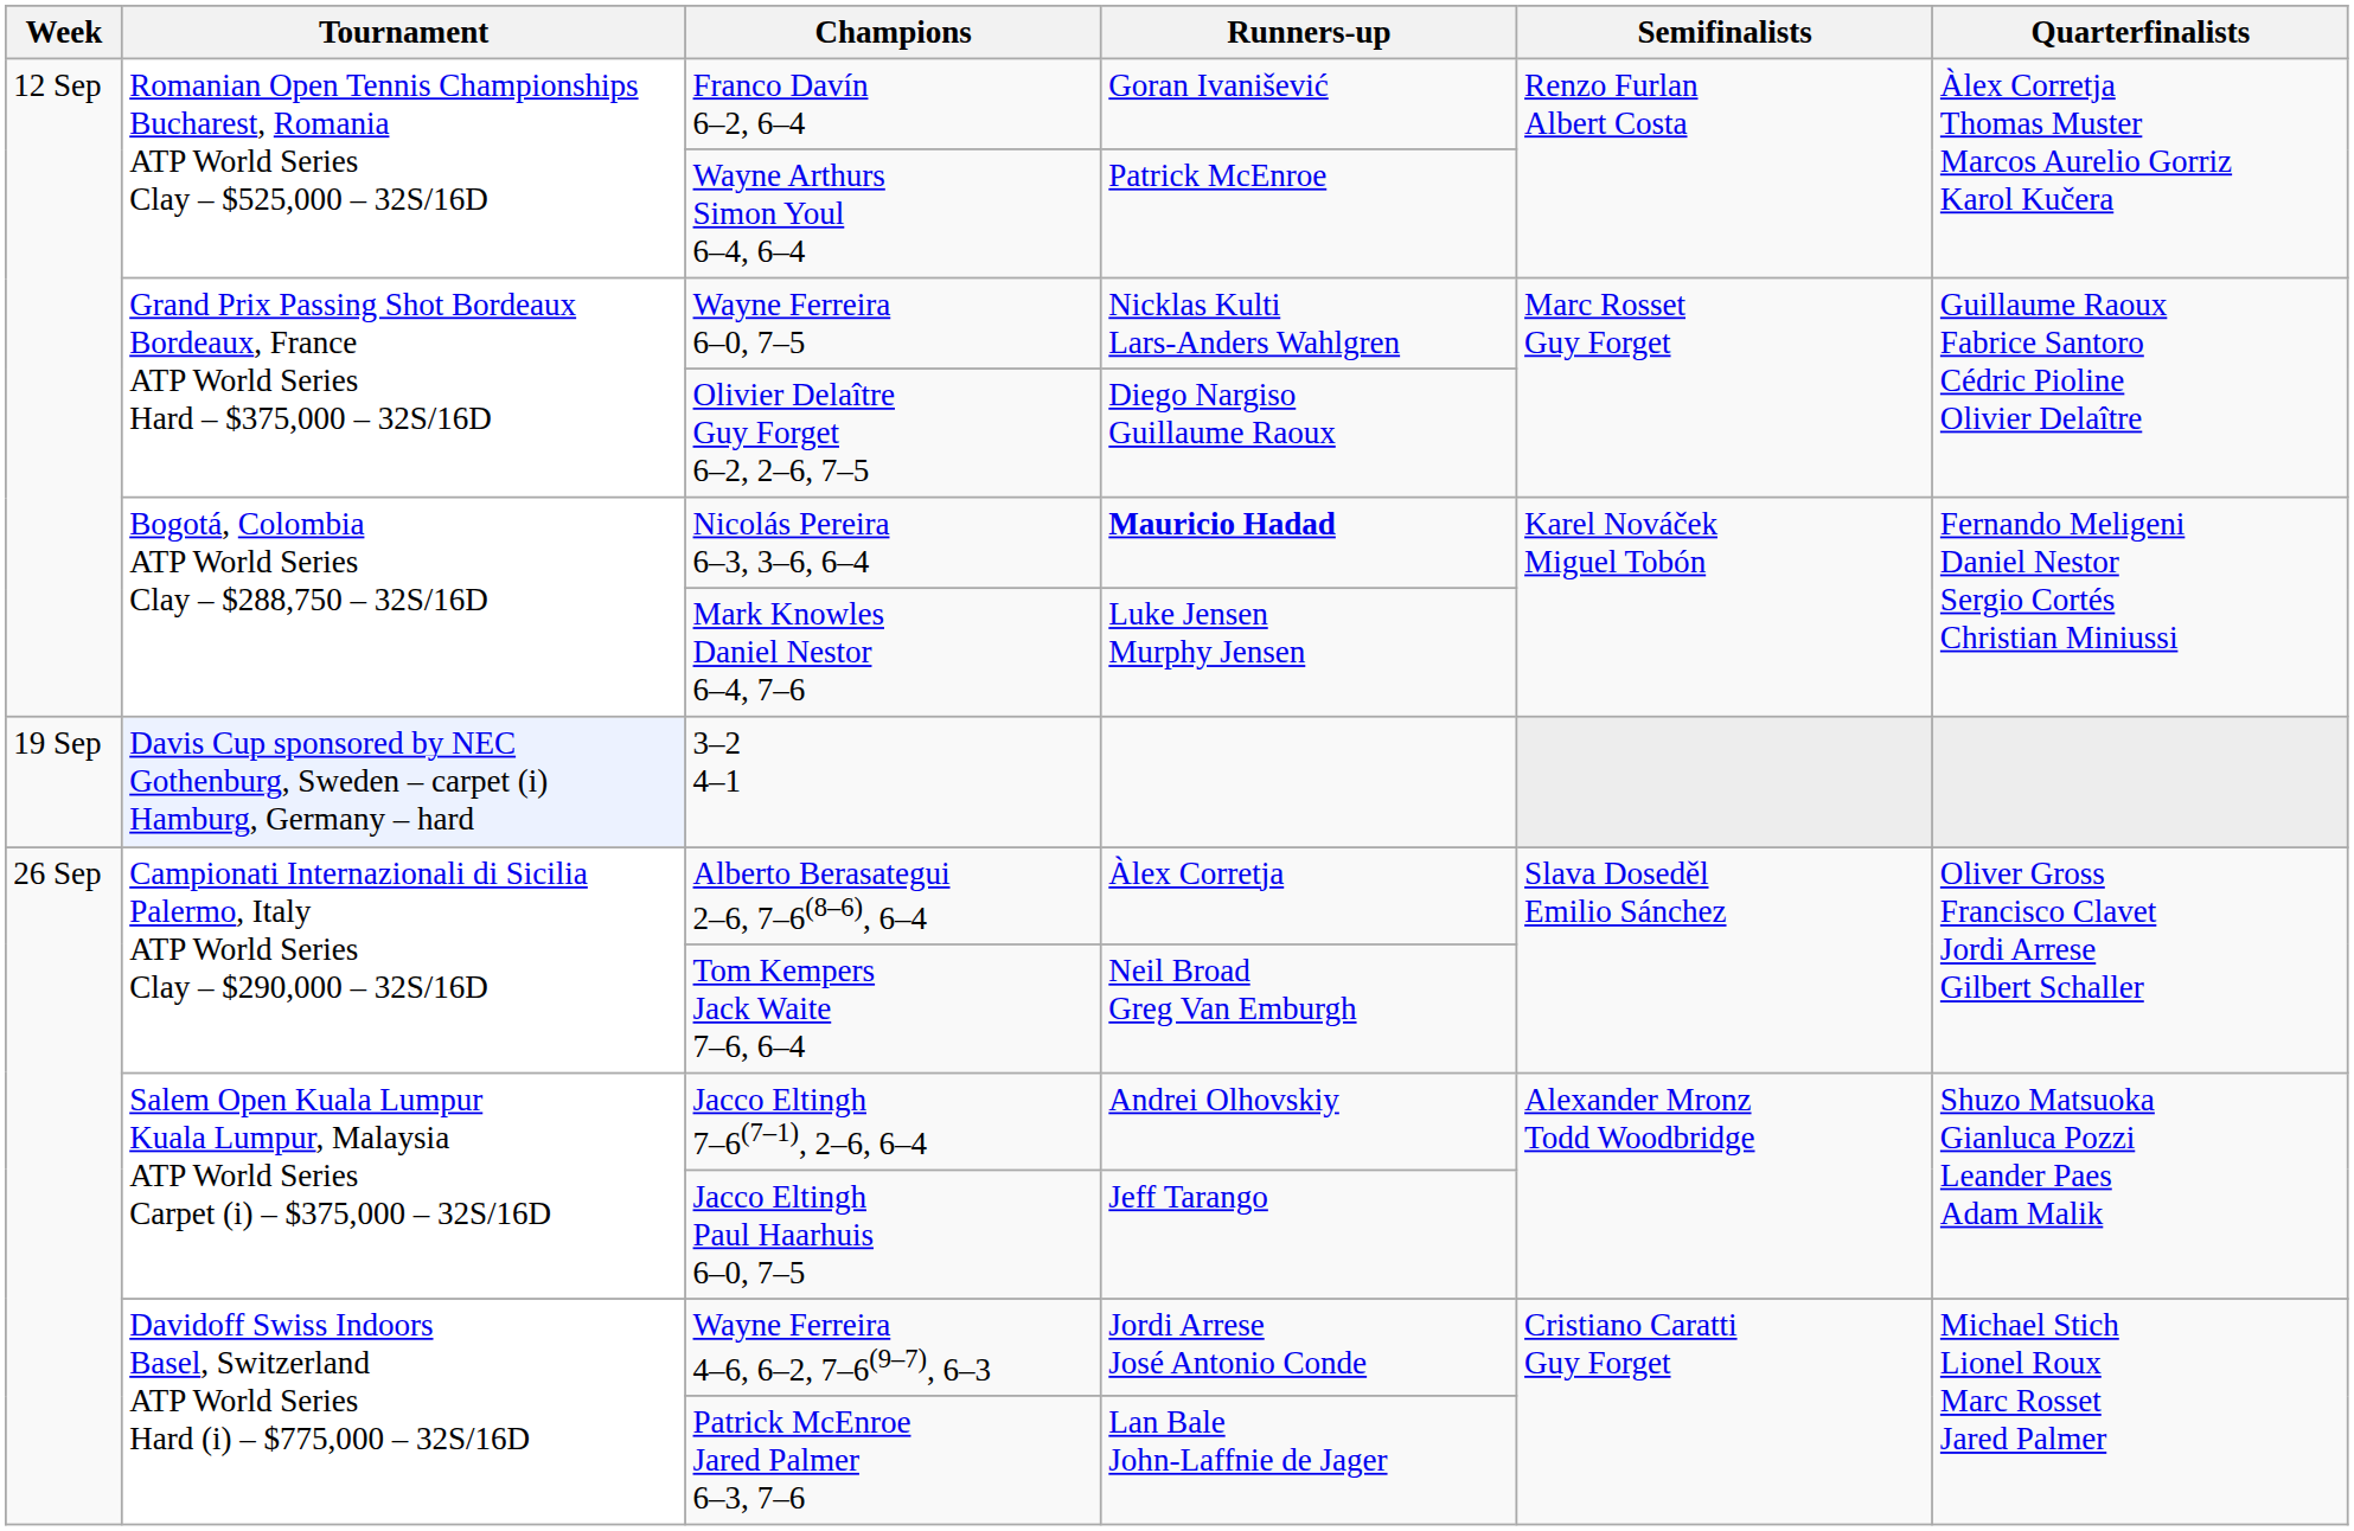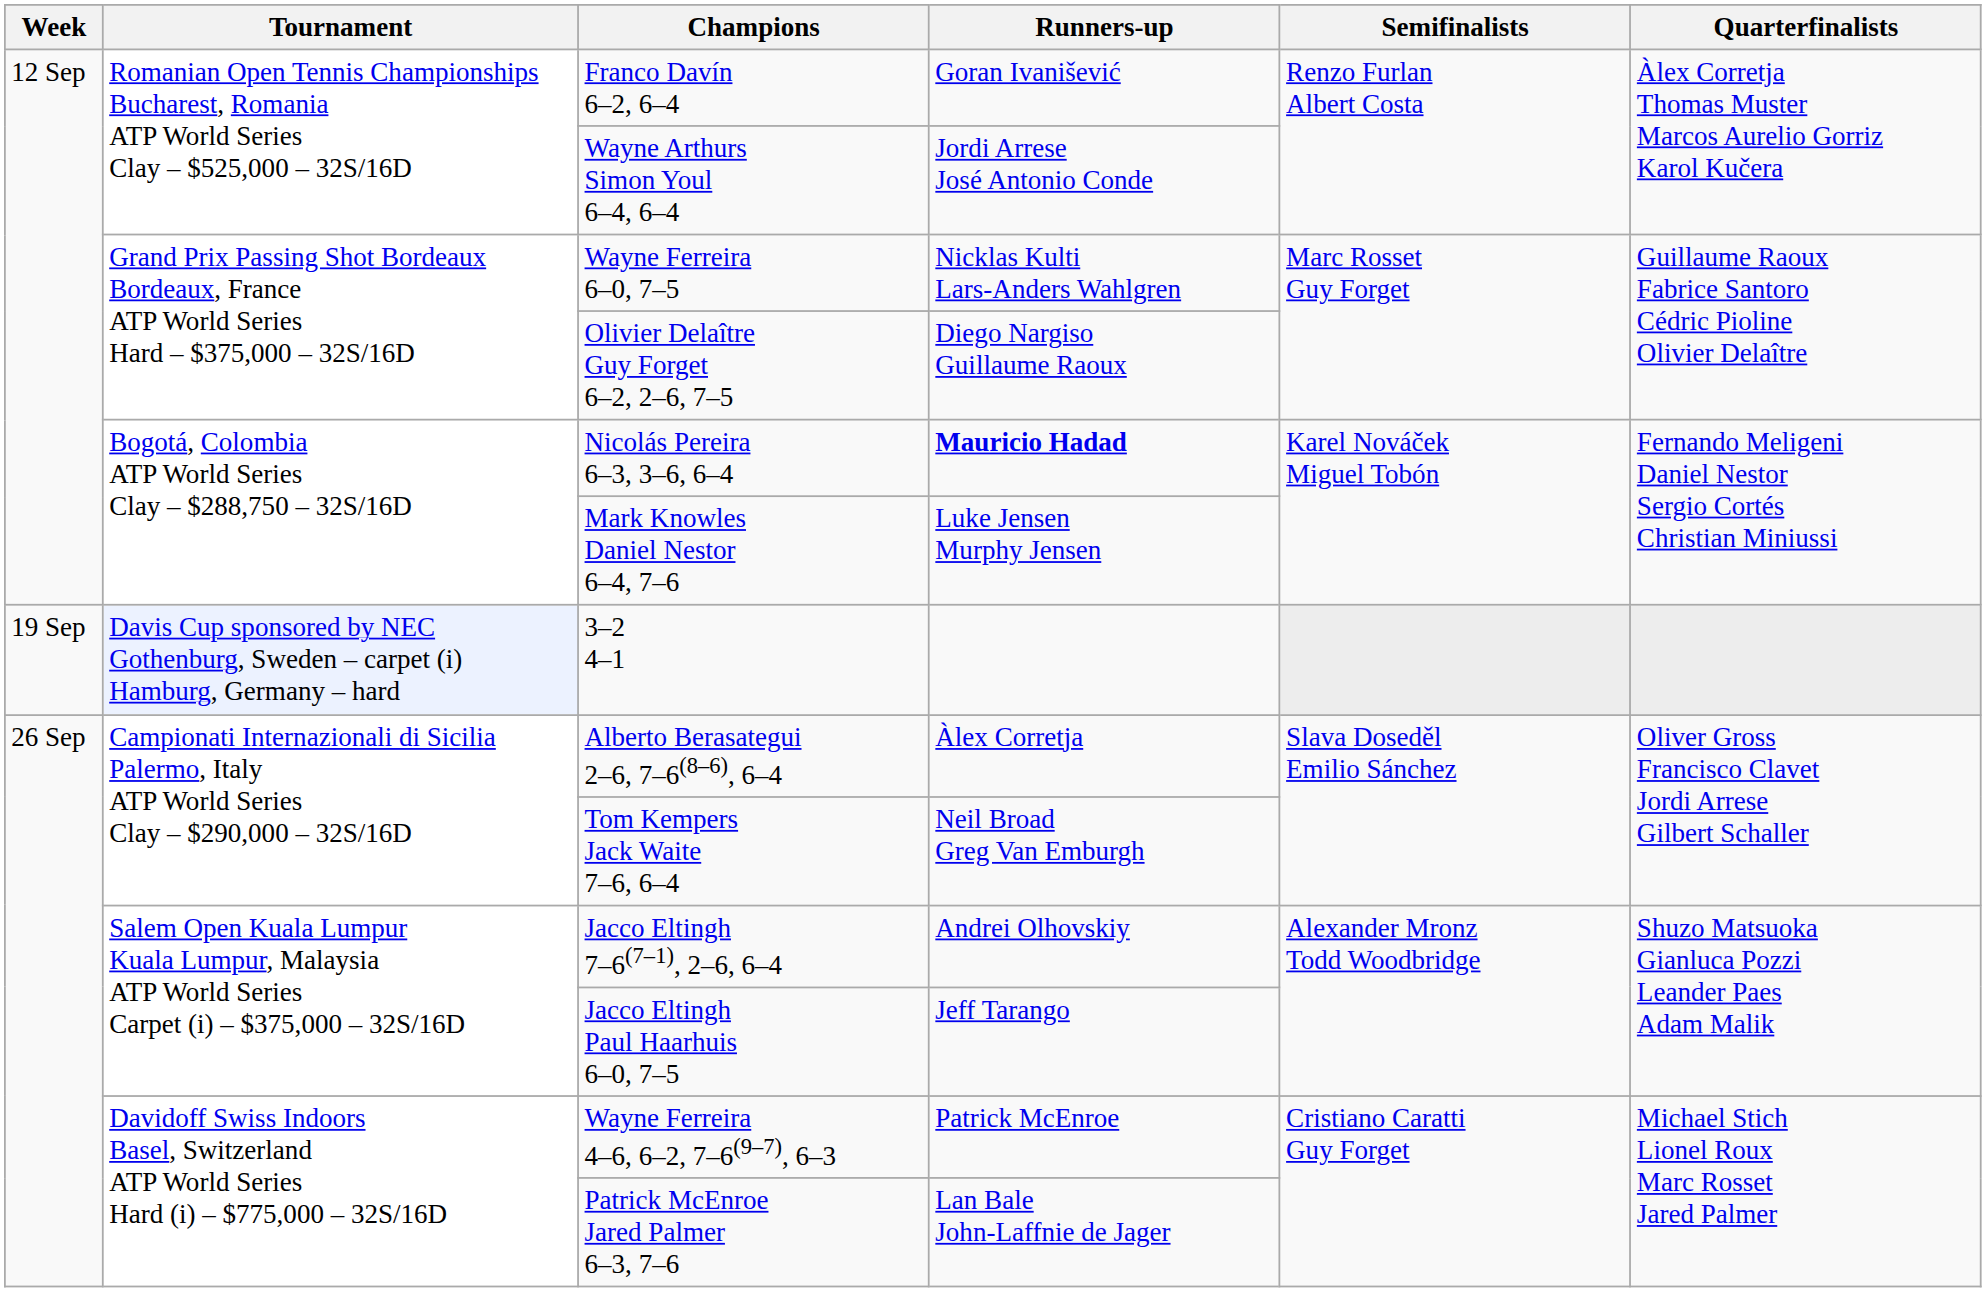 <table class=wikitable style=font-size:95%>
 <tr>
 <th style="width:48px;">Week</th>
 <th style="width:260px;">Tournament</th>
 <th style="width:190px;">Champions</th>
 <th style="width:190px;">Runners-up</th>
 <th style="width:190px;">Semifinalists</th>
 <th style="width:190px;">Quarterfinalists</th>
 </tr>
 <tr valign=top>
 <td rowspan=6>12 Sep</td>
 <td style="background:#FFF;" rowspan=2><a href='#'>Romanian Open Tennis Championships</a><br> <a href='#'>Bucharest</a>, <a href='#'>Romania</a><br>ATP World Series<br>Clay – $525,000 – 32S/16D</td>
 <td> <a href='#'>Franco Davín</a><br> 6–2, 6–4</td>
 <td> <a href='#'>Goran Ivanišević</a></td>
 <td rowspan=2> <a href='#'>Renzo Furlan</a><br> <a href='#'>Albert Costa</a></td>
 <td rowspan=2> <a href='#'>Àlex Corretja</a><br> <a href='#'>Thomas Muster</a><br> <a href='#'>Marcos Aurelio Gorriz</a><br> <a href='#'>Karol Kučera</a></td>
 </tr>
 <tr valign=top>
 <td> <a href='#'>Wayne Arthurs</a><br> <a href='#'>Simon Youl</a><br> 6–4, 6–4</td>
-<td> <a href='#'>Patrick McEnroe</a></td>
+<td> <a href='#'>Jordi Arrese</a><br> <a href='#'>José Antonio Conde</a></td>
 </tr>
 <tr valign=top>
 <td style="background:#FFF;" rowspan=2><a href='#'>Grand Prix Passing Shot Bordeaux</a><br> <a href='#'>Bordeaux</a>, France<br>ATP World Series<br>Hard – $375,000 – 32S/16D</td>
 <td> <a href='#'>Wayne Ferreira</a><br> 6–0, 7–5</td>
 <td> <a href='#'>Nicklas Kulti</a><br> <a href='#'>Lars-Anders Wahlgren</a></td>
 <td rowspan=2> <a href='#'>Marc Rosset</a><br> <a href='#'>Guy Forget</a></td>
 <td rowspan=2> <a href='#'>Guillaume Raoux</a><br> <a href='#'>Fabrice Santoro</a><br> <a href='#'>Cédric Pioline</a><br> <a href='#'>Olivier Delaître</a></td>
 </tr>
 <tr valign=top>
 <td> <a href='#'>Olivier Delaître</a><br> <a href='#'>Guy Forget</a><br> 6–2, 2–6, 7–5</td>
 <td> <a href='#'>Diego Nargiso</a><br> <a href='#'>Guillaume Raoux</a></td>
 </tr>
 <tr valign=top>
 <td style="background:#FFF;" rowspan=2><a href='#'>Bogotá</a>, <a href='#'>Colombia</a><br>ATP World Series<br>Clay – $288,750 – 32S/16D</td>
 <td> <a href='#'>Nicolás Pereira</a><br> 6–3, 3–6, 6–4</td>
 <td><strong> <a href='#'>Mauricio Hadad</a></strong></td>
 <td rowspan=2> <a href='#'>Karel Nováček</a><br> <a href='#'>Miguel Tobón</a></td>
 <td rowspan=2> <a href='#'>Fernando Meligeni</a><br> <a href='#'>Daniel Nestor</a><br> <a href='#'>Sergio Cortés</a><br> <a href='#'>Christian Miniussi</a></td>
 </tr>
 <tr valign=top>
 <td> <a href='#'>Mark Knowles</a><br> <a href='#'>Daniel Nestor</a><br> 6–4, 7–6</td>
 <td> <a href='#'>Luke Jensen</a><br> <a href='#'>Murphy Jensen</a></td>
 </tr>
 <tr valign=top>
 <td rowspan=1>19 Sep</td>
 <td bgcolor="#ECF2FF" rowspan=1><a href='#'>Davis Cup sponsored by NEC</a><br> <a href='#'>Gothenburg</a>, Sweden – carpet (i)<br> <a href='#'>Hamburg</a>, Germany – hard</td>
 <td> 3–2<br> 4–1</td>
 <td><br></td>
 <td bgcolor="#ededed"></td>
 <td bgcolor="#ededed"></td>
 </tr>
 <tr valign=top>
 <td rowspan=6>26 Sep</td>
 <td style="background:#FFF;" rowspan=2><a href='#'>Campionati Internazionali di Sicilia</a><br><a href='#'>Palermo</a>, Italy<br>ATP World Series<br>Clay – $290,000 – 32S/16D</td>
 <td> <a href='#'>Alberto Berasategui</a><br> 2–6, 7–6<sup>(8–6)</sup>, 6–4</td>
 <td> <a href='#'>Àlex Corretja</a></td>
 <td rowspan=2> <a href='#'>Slava Doseděl</a><br> <a href='#'>Emilio Sánchez</a></td>
 <td rowspan=2> <a href='#'>Oliver Gross</a><br> <a href='#'>Francisco Clavet</a><br> <a href='#'>Jordi Arrese</a><br> <a href='#'>Gilbert Schaller</a></td>
 </tr>
 <tr valign=top>
 <td> <a href='#'>Tom Kempers</a><br> <a href='#'>Jack Waite</a><br> 7–6, 6–4</td>
 <td> <a href='#'>Neil Broad</a><br> <a href='#'>Greg Van Emburgh</a></td>
 </tr>
 <tr valign=top>
 <td style="background:#FFF;" rowspan=2><a href='#'>Salem Open Kuala Lumpur</a><br> <a href='#'>Kuala Lumpur</a>, Malaysia<br>ATP World Series<br>Carpet (i) – $375,000 – 32S/16D</td>
 <td> <a href='#'>Jacco Eltingh</a><br> 7–6<sup>(7–1)</sup>, 2–6, 6–4</td>
 <td> <a href='#'>Andrei Olhovskiy</a></td>
 <td rowspan=2> <a href='#'>Alexander Mronz</a><br> <a href='#'>Todd Woodbridge</a></td>
 <td rowspan=2> <a href='#'>Shuzo Matsuoka</a><br> <a href='#'>Gianluca Pozzi</a><br> <a href='#'>Leander Paes</a><br> <a href='#'>Adam Malik</a></td>
 </tr>
 <tr valign=top>
 <td> <a href='#'>Jacco Eltingh</a><br> <a href='#'>Paul Haarhuis</a><br> 6–0, 7–5</td>
 <td> <a href='#'>Jeff Tarango</a></td>
 </tr>
 <tr valign=top>
 <td style="background:#FFF;" rowspan=2><a href='#'>Davidoff Swiss Indoors</a><br> <a href='#'>Basel</a>, Switzerland<br>ATP World Series<br>Hard (i) – $775,000 – 32S/16D</td>
 <td> <a href='#'>Wayne Ferreira</a><br> 4–6, 6–2, 7–6<sup>(9–7)</sup>, 6–3</td>
-<td> <a href='#'>Jordi Arrese</a><br> <a href='#'>José Antonio Conde</a></td>
+<td> <a href='#'>Patrick McEnroe</a></td>
 <td rowspan=2> <a href='#'>Cristiano Caratti</a><br> <a href='#'>Guy Forget</a></td>
 <td rowspan=2> <a href='#'>Michael Stich</a><br> <a href='#'>Lionel Roux</a><br> <a href='#'>Marc Rosset</a><br> <a href='#'>Jared Palmer</a></td>
 </tr>
 <tr valign=top>
 <td> <a href='#'>Patrick McEnroe</a><br> <a href='#'>Jared Palmer</a><br> 6–3, 7–6</td>
 <td> <a href='#'>Lan Bale</a><br> <a href='#'>John-Laffnie de Jager</a></td>
 </tr>
 </table>
